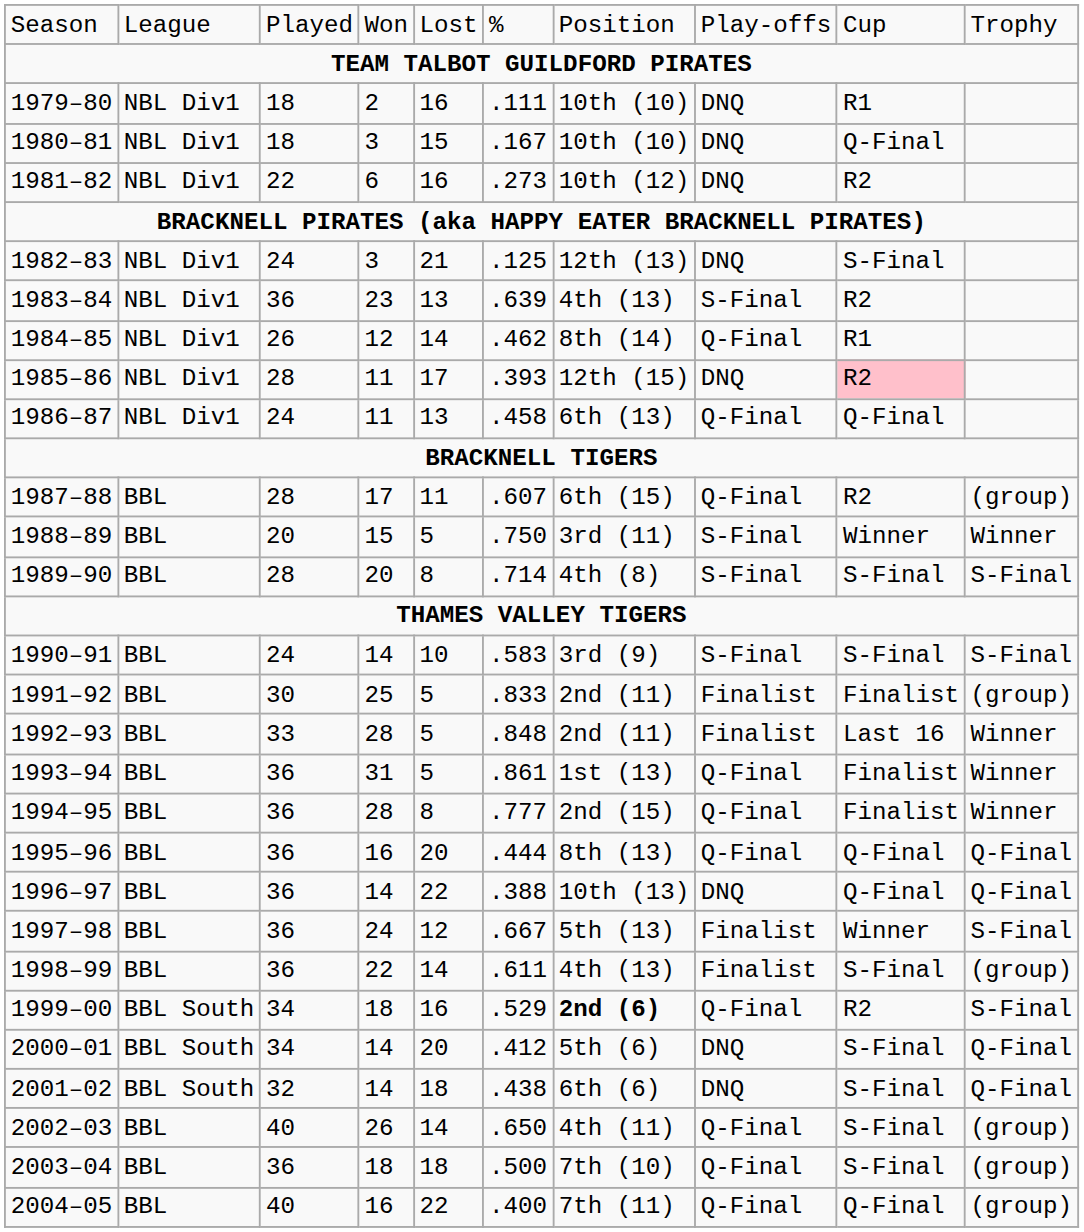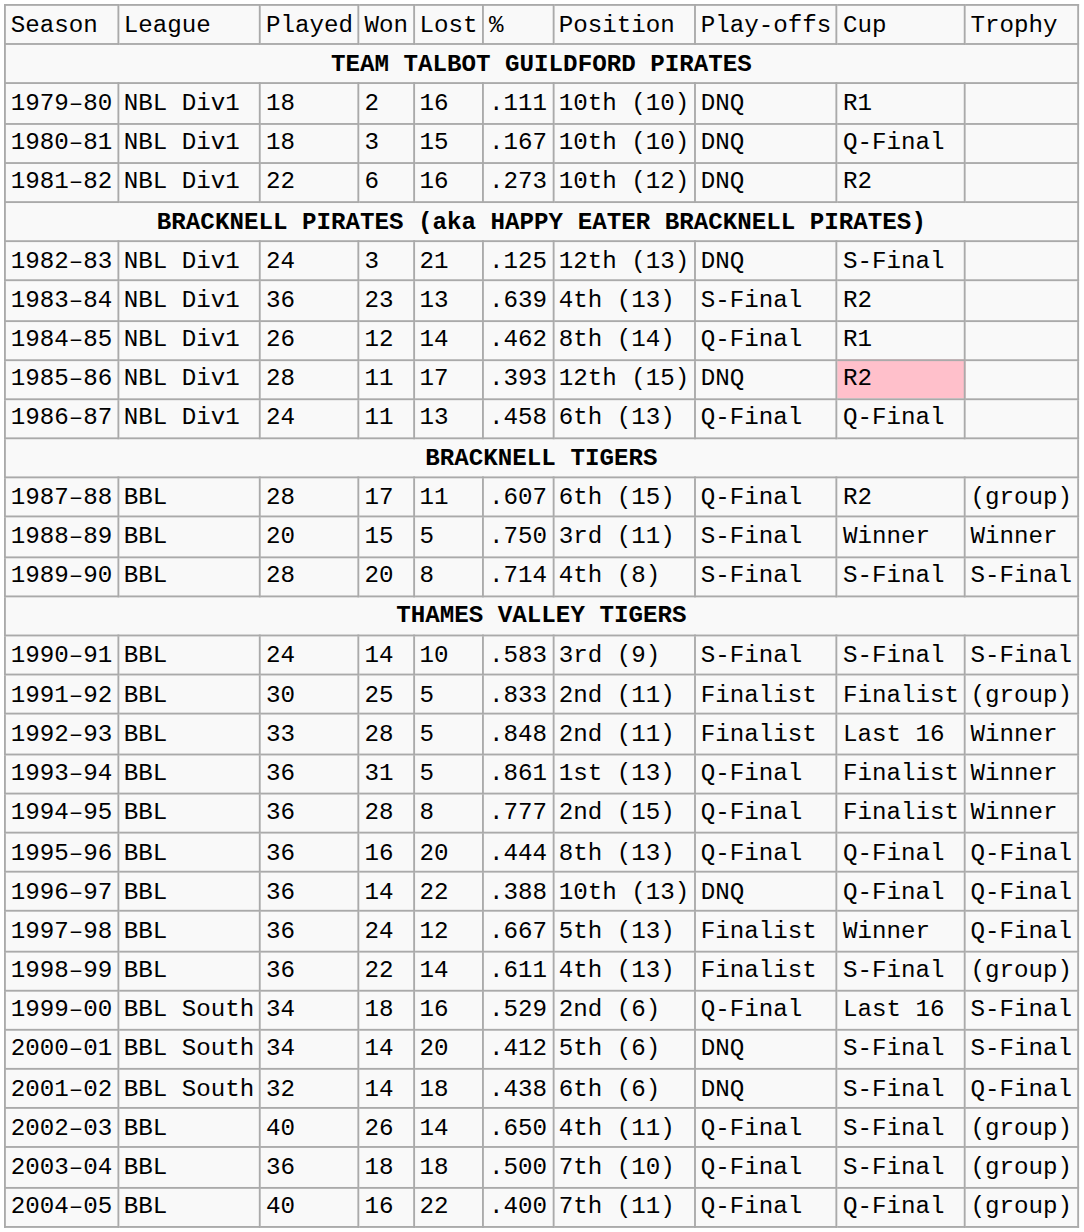 <table class="wikitable">
 <tr>
 <td>Season</td>
 <td>League</td>
 <td>Played</td>
 <td>Won</td>
 <td>Lost</td>
 <td>%</td>
 <td>Position</td>
 <td>Play-offs</td>
 <td>Cup</td>
 <td>Trophy</td>
 </tr>
 <tr>
 <td colspan="10" align=center><strong>TEAM TALBOT GUILDFORD PIRATES</strong></td>
 </tr>
 <tr>
 <td>1979–80</td>
 <td>NBL Div1</td>
 <td>18</td>
 <td>2</td>
 <td>16</td>
 <td>.111</td>
 <td>10th (10)</td>
 <td>DNQ</td>
 <td>R1</td>
 <td></td>
 </tr>
 <tr>
 <td>1980–81</td>
 <td>NBL Div1</td>
 <td>18</td>
 <td>3</td>
 <td>15</td>
 <td>.167</td>
 <td>10th (10)</td>
 <td>DNQ</td>
 <td>Q-Final</td>
 <td></td>
 </tr>
 <tr>
 <td>1981–82</td>
 <td>NBL Div1</td>
 <td>22</td>
 <td>6</td>
 <td>16</td>
 <td>.273</td>
 <td>10th (12)</td>
 <td>DNQ</td>
 <td>R2</td>
 <td></td>
 </tr>
 <tr>
 <td colspan="10" align=center><strong>BRACKNELL PIRATES (aka HAPPY  EATER BRACKNELL PIRATES)</strong></td>
 </tr>
 <tr>
 <td>1982–83</td>
 <td>NBL Div1</td>
 <td>24</td>
 <td>3</td>
 <td>21</td>
 <td>.125</td>
 <td>12th (13)</td>
 <td>DNQ</td>
 <td>S-Final</td>
 <td></td>
 </tr>
 <tr>
 <td>1983–84</td>
 <td>NBL Div1</td>
 <td>36</td>
 <td>23</td>
 <td>13</td>
 <td>.639</td>
 <td>4th (13)</td>
 <td>S-Final</td>
 <td>R2</td>
 <td></td>
 </tr>
 <tr>
 <td>1984–85</td>
 <td>NBL Div1</td>
 <td>26</td>
 <td>12</td>
 <td>14</td>
 <td>.462</td>
 <td>8th (14)</td>
 <td>Q-Final</td>
 <td>R1</td>
 <td></td>
 </tr>
 <tr>
 <td>1985–86</td>
 <td>NBL Div1</td>
 <td>28</td>
 <td>11</td>
 <td>17</td>
 <td>.393</td>
 <td>12th (15)</td>
 <td>DNQ</td>
 <td style="background: pink;">R2</td>
 <td></td>
 </tr>
 <tr>
 <td>1986–87</td>
 <td>NBL Div1</td>
 <td>24</td>
 <td>11</td>
 <td>13</td>
 <td>.458</td>
 <td>6th (13)</td>
 <td>Q-Final</td>
 <td>Q-Final</td>
 <td></td>
 </tr>
 <tr>
 <td colspan="10" align=center><strong>BRACKNELL TIGERS</strong></td>
 </tr>
 <tr>
 <td>1987–88</td>
 <td>BBL</td>
 <td>28</td>
 <td>17</td>
 <td>11</td>
 <td>.607</td>
 <td>6th (15)</td>
 <td>Q-Final</td>
 <td>R2</td>
 <td>(group)</td>
 </tr>
 <tr>
 <td>1988–89</td>
 <td>BBL</td>
 <td>20</td>
 <td>15</td>
 <td>5</td>
 <td>.750</td>
 <td>3rd (11)</td>
 <td>S-Final</td>
 <td>Winner</td>
 <td>Winner</td>
 </tr>
 <tr>
 <td>1989–90</td>
 <td>BBL</td>
 <td>28</td>
 <td>20</td>
 <td>8</td>
 <td>.714</td>
 <td>4th (8)</td>
 <td>S-Final</td>
 <td>S-Final</td>
 <td>S-Final</td>
 </tr>
 <tr>
 <td colspan="10" align=center><strong>THAMES VALLEY TIGERS</strong></td>
 </tr>
 <tr>
 <td>1990–91</td>
 <td>BBL</td>
 <td>24</td>
 <td>14</td>
 <td>10</td>
 <td>.583</td>
 <td>3rd (9)</td>
 <td>S-Final</td>
 <td>S-Final</td>
 <td>S-Final</td>
 </tr>
 <tr>
 <td>1991–92</td>
 <td>BBL</td>
 <td>30</td>
 <td>25</td>
 <td>5</td>
 <td>.833</td>
 <td>2nd (11)</td>
 <td>Finalist</td>
 <td>Finalist</td>
 <td>(group)</td>
 </tr>
 <tr>
 <td>1992–93</td>
 <td>BBL</td>
 <td>33</td>
 <td>28</td>
 <td>5</td>
 <td>.848</td>
 <td>2nd (11)</td>
 <td>Finalist</td>
 <td>Last 16</td>
 <td>Winner</td>
 </tr>
 <tr>
 <td>1993–94</td>
 <td>BBL</td>
 <td>36</td>
 <td>31</td>
 <td>5</td>
 <td>.861</td>
 <td>1st (13)</td>
 <td>Q-Final</td>
 <td>Finalist</td>
 <td>Winner</td>
 </tr>
 <tr>
 <td>1994–95</td>
 <td>BBL</td>
 <td>36</td>
 <td>28</td>
 <td>8</td>
 <td>.777</td>
 <td>2nd (15)</td>
 <td>Q-Final</td>
 <td>Finalist</td>
 <td>Winner</td>
 </tr>
 <tr>
 <td>1995–96</td>
 <td>BBL</td>
 <td>36</td>
 <td>16</td>
 <td>20</td>
 <td>.444</td>
 <td>8th (13)</td>
 <td>Q-Final</td>
 <td>Q-Final</td>
 <td>Q-Final</td>
 </tr>
 <tr>
 <td>1996–97</td>
 <td>BBL</td>
 <td>36</td>
 <td>14</td>
 <td>22</td>
 <td>.388</td>
 <td>10th (13)</td>
 <td>DNQ</td>
 <td>Q-Final</td>
 <td>Q-Final</td>
 </tr>
 <tr>
 <td>1997–98</td>
 <td>BBL</td>
 <td>36</td>
 <td>24</td>
 <td>12</td>
 <td>.667</td>
 <td>5th (13)</td>
 <td>Finalist</td>
 <td>Winner</td>
-<td>S-Final</td>
+<td>Q-Final</td>
 </tr>
 <tr>
 <td>1998–99</td>
 <td>BBL</td>
 <td>36</td>
 <td>22</td>
 <td>14</td>
 <td>.611</td>
 <td>4th (13)</td>
 <td>Finalist</td>
 <td>S-Final</td>
 <td>(group)</td>
 </tr>
 <tr>
 <td>1999–00</td>
 <td>BBL South</td>
 <td>34</td>
 <td>18</td>
 <td>16</td>
 <td>.529</td>
-<td><strong>2nd (6)</strong></td>
+<td>2nd (6)</td>
 <td>Q-Final</td>
-<td>R2</td>
+<td>Last 16</td>
 <td>S-Final</td>
 </tr>
 <tr>
 <td>2000–01</td>
 <td>BBL South</td>
 <td>34</td>
 <td>14</td>
 <td>20</td>
 <td>.412</td>
 <td>5th (6)</td>
 <td>DNQ</td>
 <td>S-Final</td>
-<td>Q-Final</td>
+<td>S-Final</td>
 </tr>
 <tr>
 <td>2001–02</td>
 <td>BBL South</td>
 <td>32</td>
 <td>14</td>
 <td>18</td>
 <td>.438</td>
 <td>6th (6)</td>
 <td>DNQ</td>
 <td>S-Final</td>
 <td>Q-Final</td>
 </tr>
 <tr>
 <td>2002–03</td>
 <td>BBL</td>
 <td>40</td>
 <td>26</td>
 <td>14</td>
 <td>.650</td>
 <td>4th (11)</td>
 <td>Q-Final</td>
 <td>S-Final</td>
 <td>(group)</td>
 </tr>
 <tr>
 <td>2003–04</td>
 <td>BBL</td>
 <td>36</td>
 <td>18</td>
 <td>18</td>
 <td>.500</td>
 <td>7th (10)</td>
 <td>Q-Final</td>
 <td>S-Final</td>
 <td>(group)</td>
 </tr>
 <tr>
 <td>2004–05</td>
 <td>BBL</td>
 <td>40</td>
 <td>16</td>
 <td>22</td>
 <td>.400</td>
 <td>7th (11)</td>
 <td>Q-Final</td>
 <td>Q-Final</td>
 <td>(group)</td>
 </tr>
 </table>
